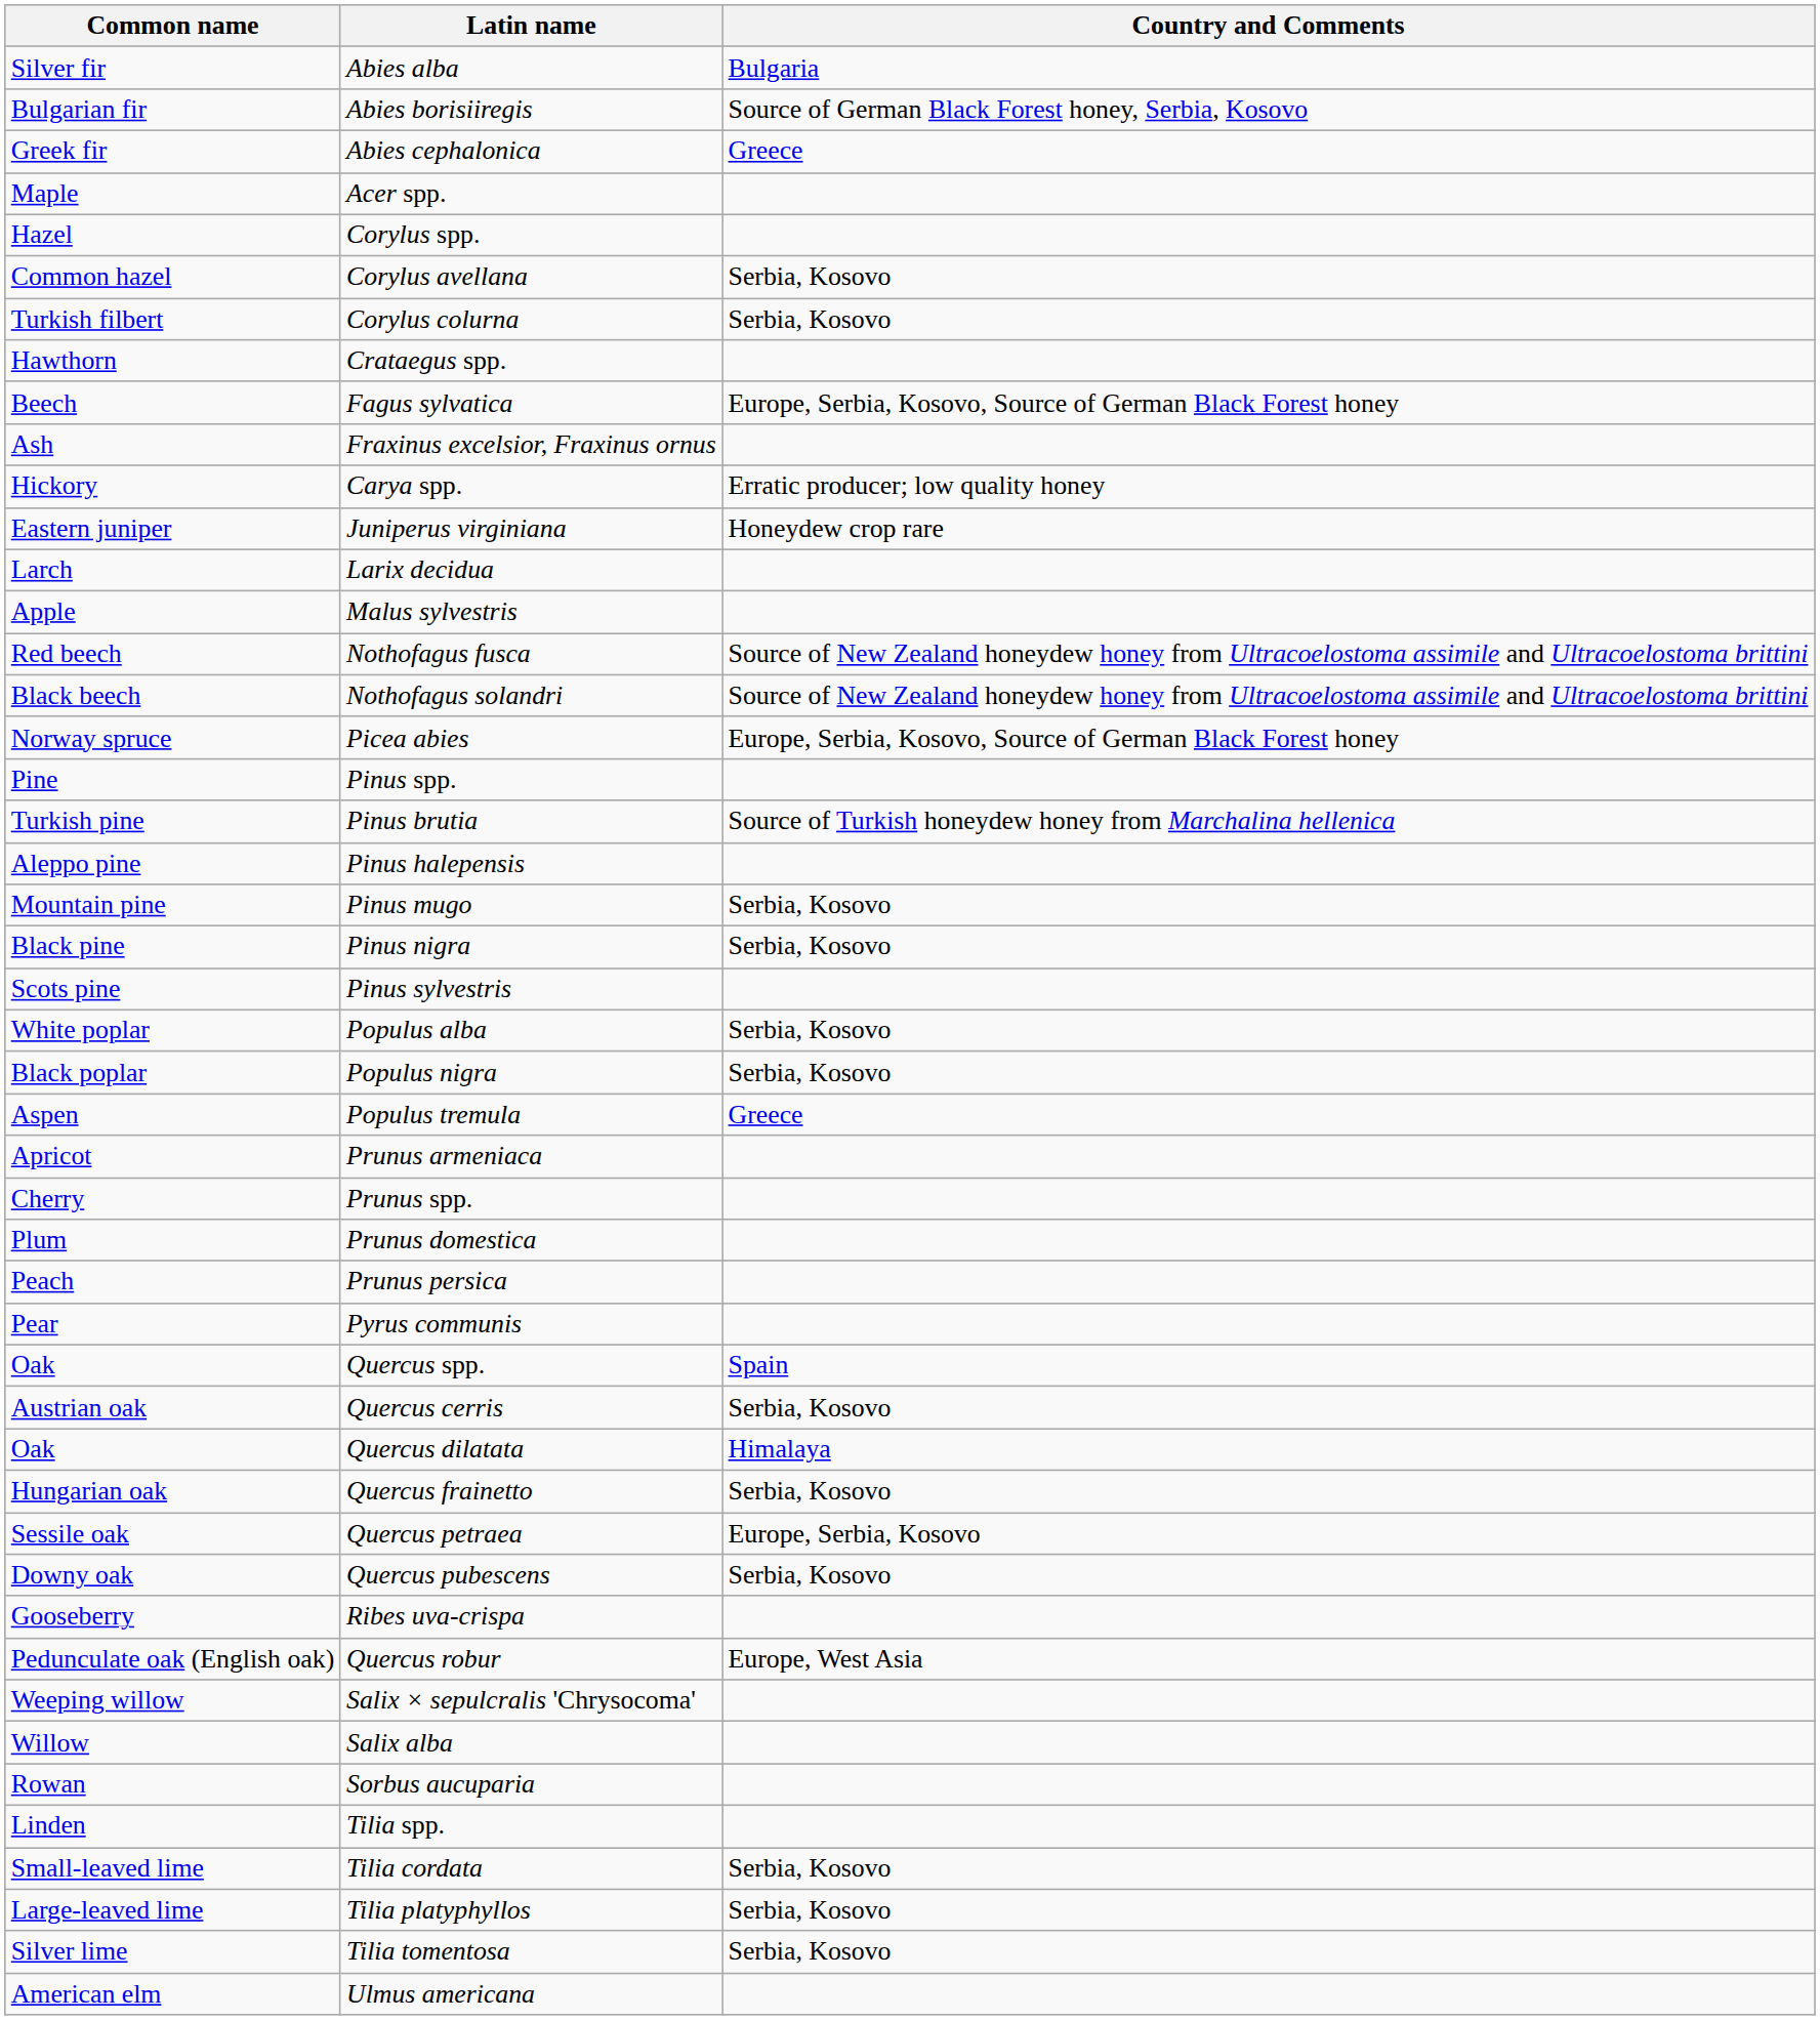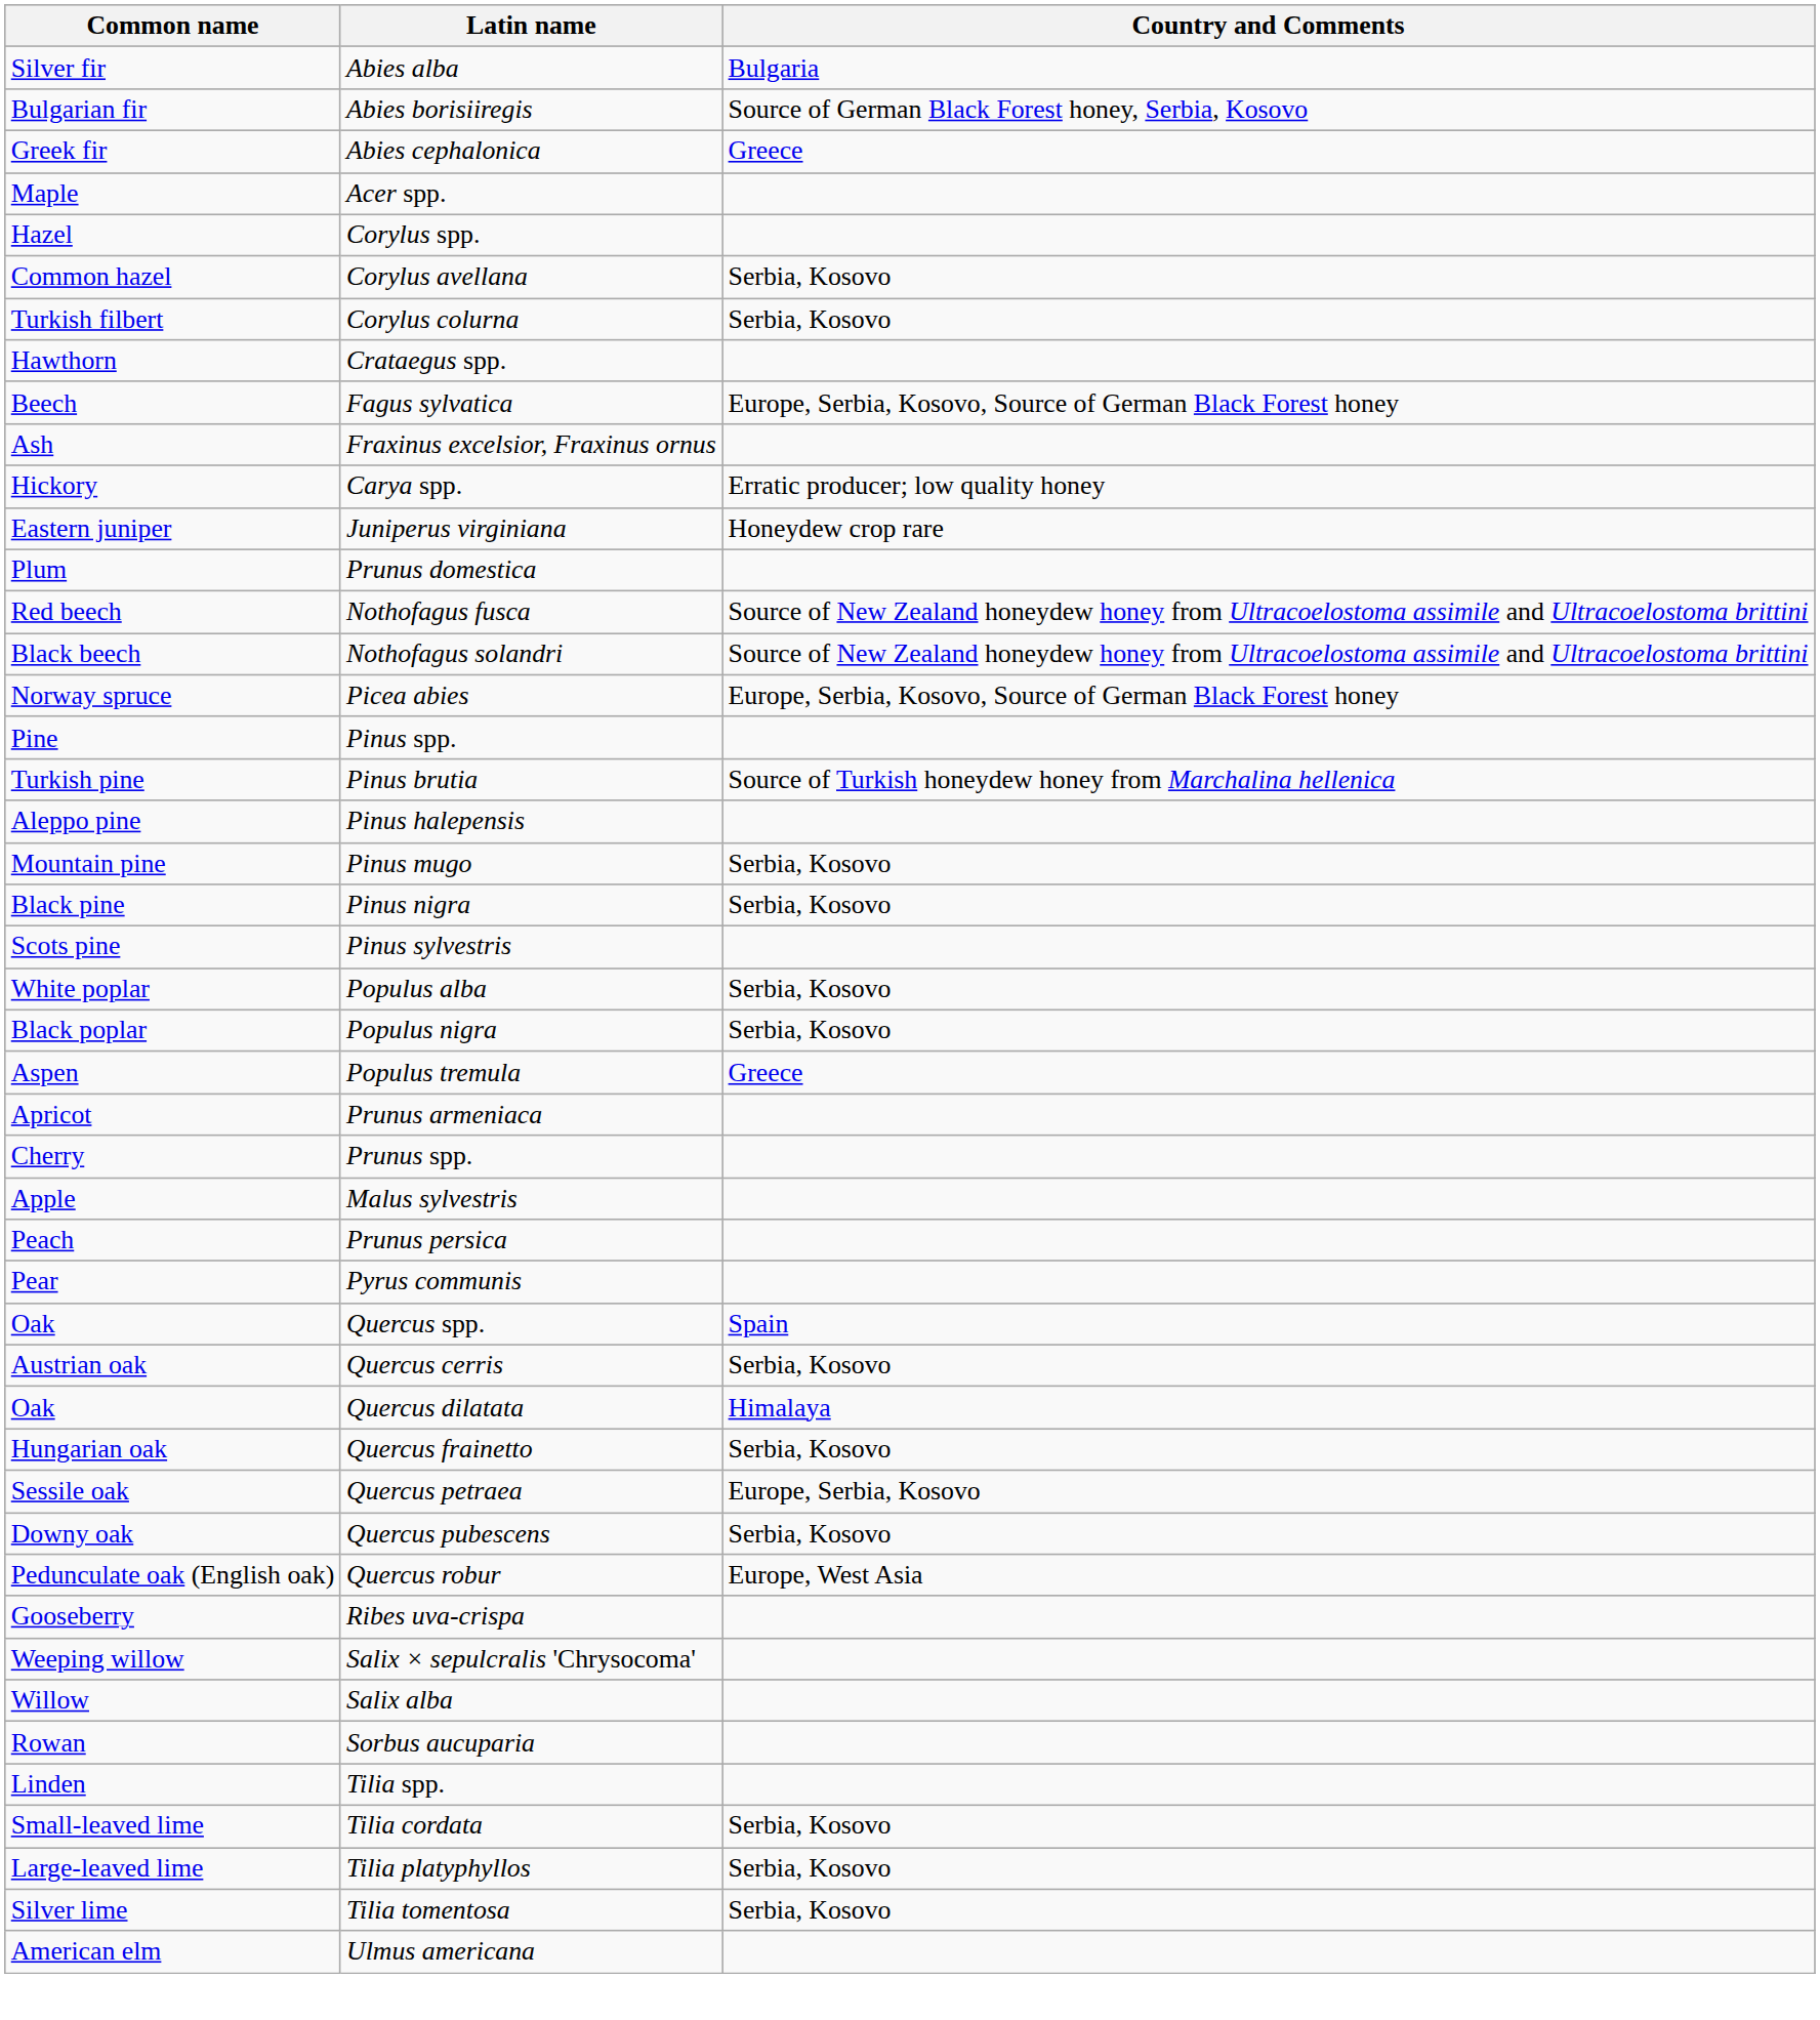 <table class="wikitable sortable">
 <tr>
 <th>Common name</th>
 <th>Latin name</th>
 <th>Country and Comments</th>
 </tr>
 <tr>
 <td><a href='#'>Silver fir</a></td>
 <td><em>Abies alba</em></td>
 <td><a href='#'>Bulgaria</a></td>
 </tr>
 <tr>
 <td><a href='#'>Bulgarian fir</a></td>
 <td><em>Abies borisiiregis</em></td>
 <td>Source of German <a href='#'>Black Forest</a> honey, <a href='#'>Serbia</a>, <a href='#'>Kosovo </a></td>
 </tr>
 <tr>
 <td><a href='#'>Greek fir</a></td>
 <td><em>Abies cephalonica</em></td>
 <td><a href='#'>Greece</a></td>
 </tr>
 <tr>
 <td><a href='#'>Maple</a></td>
 <td><em>Acer</em> spp.</td>
 <td> </td>
 </tr>
 <tr>
 <td><a href='#'>Hazel</a></td>
 <td><em>Corylus</em> spp.</td>
 <td> </td>
 </tr>
 <tr>
 <td><a href='#'>Common hazel</a></td>
 <td><em>Corylus avellana</em></td>
 <td>Serbia, Kosovo</td>
 </tr>
 <tr>
 <td><a href='#'>Turkish filbert</a></td>
 <td><em>Corylus colurna</em></td>
 <td>Serbia, Kosovo</td>
 </tr>
 <tr>
 <td><a href='#'>Hawthorn</a></td>
 <td><em>Crataegus</em> spp.</td>
 <td> </td>
 </tr>
 <tr>
 <td><a href='#'>Beech</a></td>
 <td><em>Fagus sylvatica</em></td>
 <td>Europe, Serbia, Kosovo,  Source of German <a href='#'>Black Forest</a> honey</td>
 </tr>
 <tr>
 <td><a href='#'>Ash</a></td>
 <td><em>Fraxinus excelsior, Fraxinus ornus</em></td>
 <td> </td>
 </tr>
 <tr>
 <td><a href='#'>Hickory</a></td>
 <td><em>Carya</em> spp.</td>
 <td>Erratic producer; low quality honey</td>
 </tr>
 <tr>
 <td><a href='#'>Eastern juniper</a></td>
 <td><em>Juniperus virginiana</em></td>
 <td>Honeydew crop rare</td>
 </tr>
 <tr>
-<td><a href='#'>Larch</a></td>
-<td><em>Larix decidua</em></td>
-<td> </td>
-</tr>
-<tr>
-<td><a href='#'>Apple</a></td>
-<td><em>Malus sylvestris</em></td>
+<td><a href='#'>Plum</a></td>
+<td><em>Prunus domestica</em></td>
 <td> </td>
 </tr>
 <tr>
 <td><a href='#'>Red beech</a></td>
 <td><em>Nothofagus fusca</em></td>
 <td>Source of <a href='#'>New Zealand</a> honeydew <a href='#'>honey</a> from <em><a href='#'>Ultracoelostoma assimile</a></em> and <em><a href='#'>Ultracoelostoma brittini</a></em></td>
 </tr>
 <tr>
 <td><a href='#'>Black beech</a></td>
 <td><em>Nothofagus solandri</em></td>
 <td>Source of <a href='#'>New Zealand</a> honeydew <a href='#'>honey</a> from <em><a href='#'>Ultracoelostoma assimile</a></em> and <em><a href='#'>Ultracoelostoma brittini</a></em></td>
 </tr>
 <tr>
 <td><a href='#'>Norway spruce</a></td>
 <td><em>Picea abies</em></td>
 <td>Europe, Serbia, Kosovo,  Source of German <a href='#'>Black Forest</a> honey</td>
 </tr>
 <tr>
 <td><a href='#'>Pine</a></td>
 <td><em>Pinus</em> spp.</td>
 <td> </td>
 </tr>
 <tr>
 <td><a href='#'>Turkish pine</a></td>
 <td><em>Pinus brutia</em></td>
 <td>Source of <a href='#'>Turkish</a> honeydew honey from <em><a href='#'>Marchalina hellenica</a></em></td>
 </tr>
 <tr>
 <td><a href='#'>Aleppo pine</a></td>
 <td><em>Pinus halepensis</em></td>
 <td> </td>
 </tr>
 <tr>
 <td><a href='#'>Mountain pine</a></td>
 <td><em>Pinus mugo</em></td>
 <td>Serbia, Kosovo</td>
 </tr>
 <tr>
 <td><a href='#'>Black pine</a></td>
 <td><em>Pinus nigra</em></td>
 <td>Serbia, Kosovo</td>
 </tr>
 <tr>
 <td><a href='#'>Scots pine</a></td>
 <td><em>Pinus sylvestris</em></td>
 <td> </td>
 </tr>
 <tr>
 <td><a href='#'>White poplar</a></td>
 <td><em>Populus alba</em></td>
 <td>Serbia, Kosovo</td>
 </tr>
 <tr>
 <td><a href='#'>Black poplar</a></td>
 <td><em>Populus nigra</em></td>
 <td>Serbia, Kosovo</td>
 </tr>
 <tr>
 <td><a href='#'>Aspen</a></td>
 <td><em>Populus tremula</em></td>
 <td><a href='#'>Greece</a></td>
 </tr>
 <tr>
 <td><a href='#'>Apricot</a></td>
 <td><em>Prunus armeniaca</em></td>
 <td> </td>
 </tr>
 <tr>
 <td><a href='#'>Cherry</a></td>
 <td><em>Prunus</em> spp.</td>
 <td> </td>
 </tr>
 <tr>
-<td><a href='#'>Plum</a></td>
-<td><em>Prunus domestica</em></td>
+<td><a href='#'>Apple</a></td>
+<td><em>Malus sylvestris</em></td>
 <td> </td>
 </tr>
 <tr>
 <td><a href='#'>Peach</a></td>
 <td><em>Prunus persica</em></td>
 <td> </td>
 </tr>
 <tr>
 <td><a href='#'>Pear</a></td>
 <td><em>Pyrus communis</em></td>
 <td> </td>
 </tr>
 <tr>
 <td><a href='#'>Oak</a></td>
 <td><em>Quercus</em> spp.</td>
 <td><a href='#'>Spain</a></td>
 </tr>
 <tr>
 <td><a href='#'>Austrian oak</a></td>
 <td><em>Quercus cerris</em></td>
 <td>Serbia, Kosovo</td>
 </tr>
 <tr>
 <td><a href='#'>Oak</a></td>
 <td><em>Quercus dilatata</em></td>
 <td><a href='#'>Himalaya</a></td>
 </tr>
 <tr>
 <td><a href='#'>Hungarian oak</a></td>
 <td><em>Quercus frainetto</em></td>
 <td>Serbia, Kosovo</td>
 </tr>
 <tr>
 <td><a href='#'>Sessile oak</a></td>
 <td><em>Quercus petraea</em></td>
 <td>Europe,  Serbia, Kosovo</td>
 </tr>
 <tr>
 <td><a href='#'>Downy oak</a></td>
 <td><em>Quercus pubescens</em></td>
 <td>Serbia, Kosovo</td>
 </tr>
 <tr>
+<td><a href='#'>Pedunculate oak</a> (English oak)</td>
+<td><em>Quercus robur</em></td>
+<td>Europe, West Asia</td>
+</tr>
+<tr>
 <td><a href='#'>Gooseberry</a></td>
 <td><em>Ribes uva-crispa</em></td>
 <td> </td>
-</tr>
-<tr>
-<td><a href='#'>Pedunculate oak</a> (English oak)</td>
-<td><em>Quercus robur</em></td>
-<td>Europe, West Asia</td>
 </tr>
 <tr>
 <td><a href='#'>Weeping willow</a></td>
 <td><em>Salix × sepulcralis</em> 'Chrysocoma'</td>
 <td> </td>
 </tr>
 <tr>
 <td><a href='#'>Willow</a></td>
 <td><em>Salix alba</em></td>
 <td> </td>
 </tr>
 <tr>
 <td><a href='#'>Rowan</a></td>
 <td><em>Sorbus aucuparia</em></td>
 <td> </td>
 </tr>
 <tr>
 <td><a href='#'>Linden</a></td>
 <td><em>Tilia</em> spp.</td>
 <td> </td>
 </tr>
 <tr>
 <td><a href='#'>Small-leaved lime</a></td>
 <td><em>Tilia cordata</em></td>
 <td>Serbia, Kosovo</td>
 </tr>
 <tr>
 <td><a href='#'>Large-leaved lime</a></td>
 <td><em>Tilia platyphyllos</em></td>
 <td>Serbia, Kosovo</td>
 </tr>
 <tr>
 <td><a href='#'>Silver lime</a></td>
 <td><em>Tilia tomentosa</em></td>
 <td>Serbia, Kosovo</td>
 </tr>
 <tr>
 <td><a href='#'>American elm</a></td>
 <td><em>Ulmus americana</em></td>
 <td> </td>
 </tr>
 </table>
